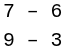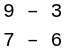 <table style="text-align:center">
 <tr>
 <th width=200></th>
 <th width=100></th>
 <th width=200></th>
 </tr>
 <tr>
 <td align=right><strong></strong></td>
-<td>7 – 6</td>
+<td>9 – 3</td>
 <td align=left></td>
 </tr>
 <tr>
 <td align=right><strong></strong></td>
-<td>9 – 3</td>
+<td>7 – 6</td>
 <td align=left></td>
 </tr>
 </table>
